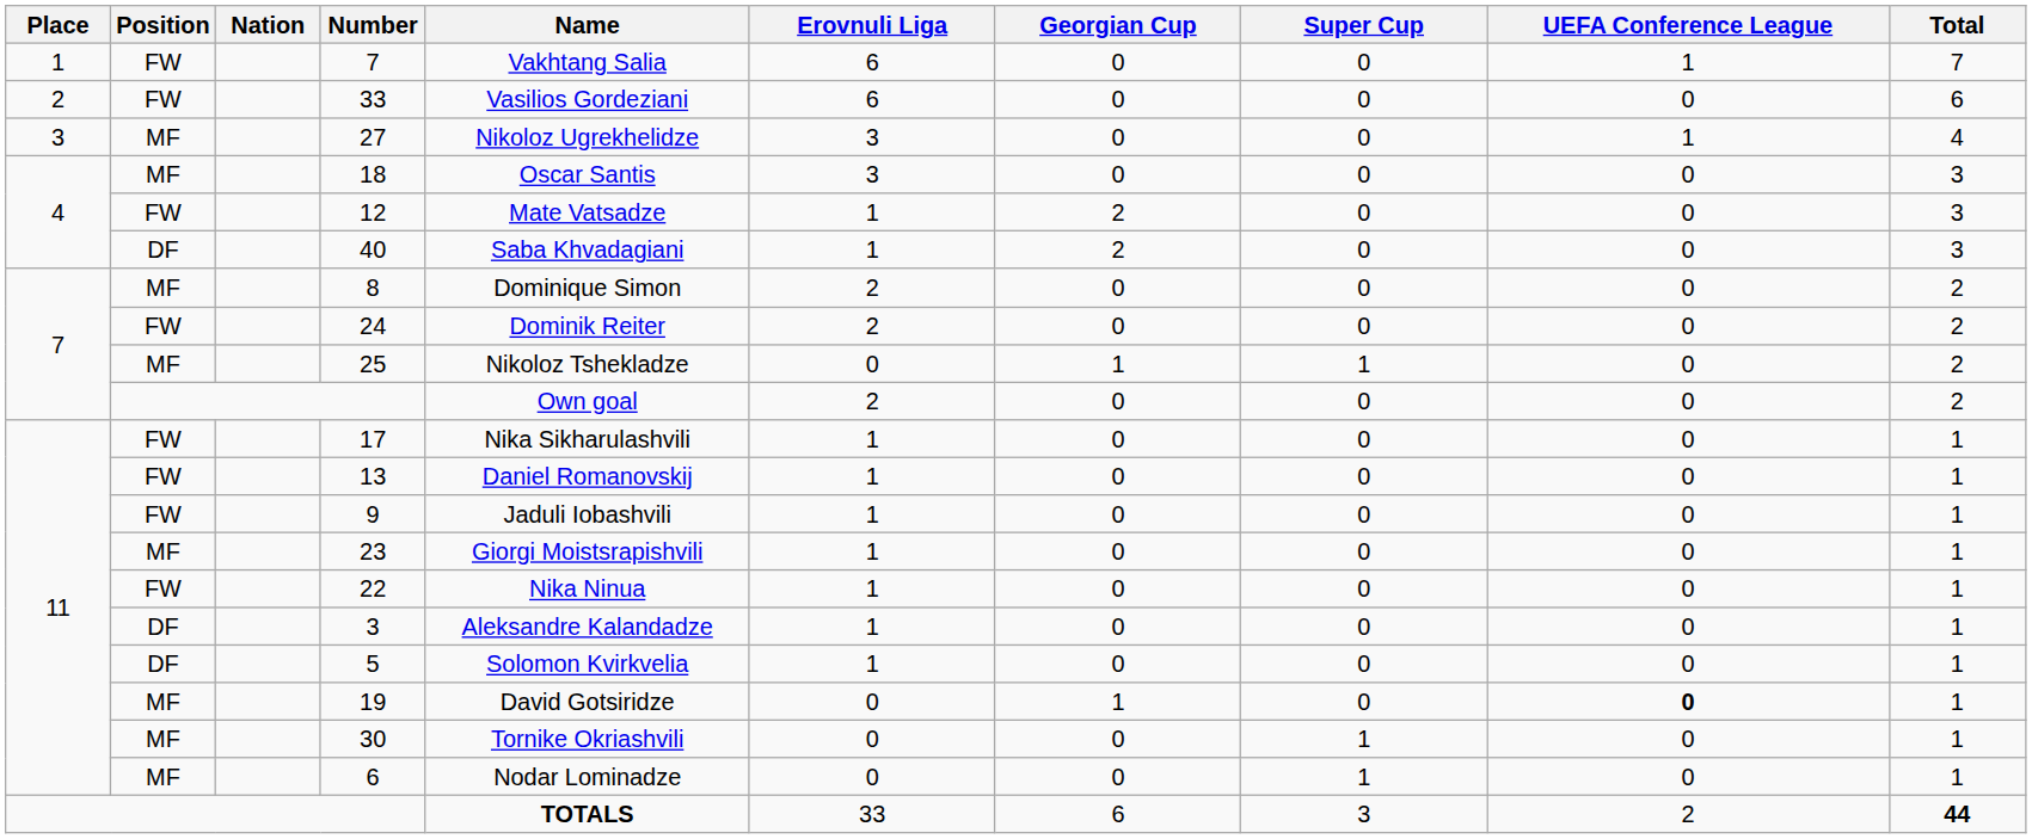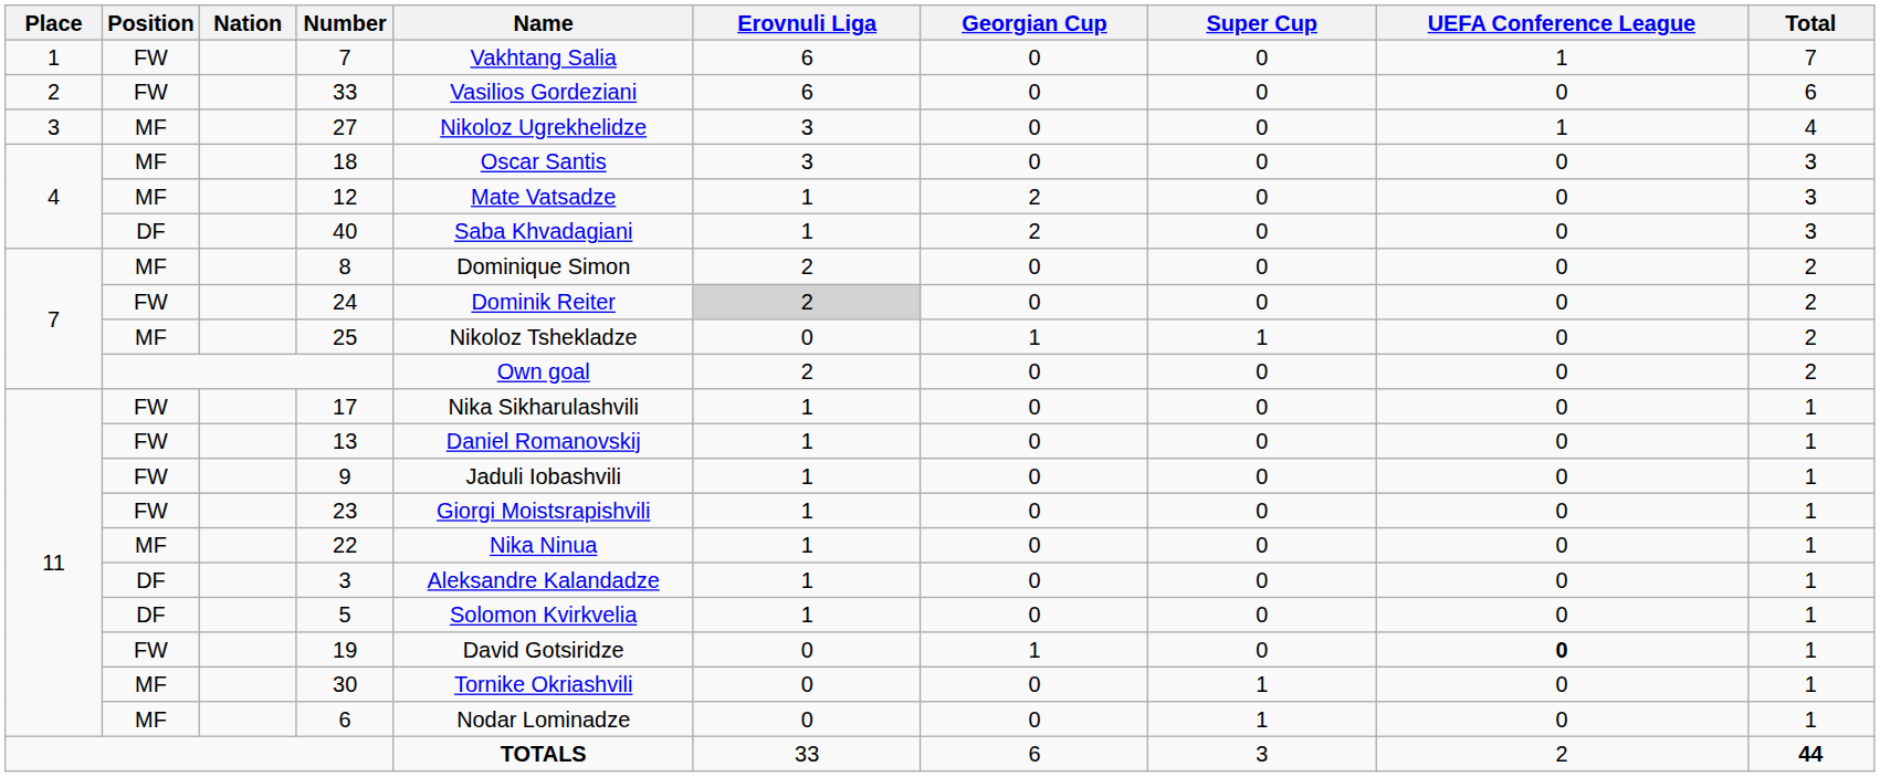 <table class="wikitable" style="font-size: 95%; text-align: center;">
 <tr>
 <th width=60>Place</th>
 <th width=60>Position</th>
 <th width=60>Nation</th>
 <th width=60>Number</th>
 <th width=200>Name</th>
 <th width=150><a href='#'>Erovnuli Liga</a></th>
 <th width=150><a href='#'>Georgian Cup</a></th>
 <th width=150><a href='#'>Super Cup</a></th>
 <th width=250><a href='#'>UEFA Conference League</a></th>
 <th width=80>Total</th>
 </tr>
 <tr>
 <td>1</td>
 <td>FW</td>
 <td></td>
 <td>7</td>
 <td><a href='#'>Vakhtang Salia</a></td>
 <td>6</td>
 <td>0</td>
 <td>0</td>
 <td>1</td>
 <td>7</td>
 </tr>
 <tr>
 <td>2</td>
 <td>FW</td>
 <td></td>
 <td>33</td>
 <td><a href='#'>Vasilios Gordeziani</a></td>
 <td>6</td>
 <td>0</td>
 <td>0</td>
 <td>0</td>
 <td>6</td>
 </tr>
 <tr>
 <td>3</td>
 <td>MF</td>
 <td></td>
 <td>27</td>
 <td><a href='#'>Nikoloz Ugrekhelidze</a></td>
 <td>3</td>
 <td>0</td>
 <td>0</td>
 <td>1</td>
 <td>4</td>
 </tr>
 <tr>
 <td rowspan="3">4</td>
 <td>MF</td>
 <td></td>
 <td>18</td>
 <td><a href='#'>Oscar Santis</a></td>
 <td>3</td>
 <td>0</td>
 <td>0</td>
 <td>0</td>
 <td>3</td>
 </tr>
 <tr>
-<td>FW</td>
+<td>MF</td>
 <td></td>
 <td>12</td>
 <td><a href='#'>Mate Vatsadze</a></td>
 <td>1</td>
 <td>2</td>
 <td>0</td>
 <td>0</td>
 <td>3</td>
 </tr>
 <tr>
 <td>DF</td>
 <td></td>
 <td>40</td>
 <td><a href='#'>Saba Khvadagiani</a></td>
 <td>1</td>
 <td>2</td>
 <td>0</td>
 <td>0</td>
 <td>3</td>
 </tr>
 <tr>
 <td rowspan="4">7</td>
 <td>MF</td>
 <td></td>
 <td>8</td>
 <td>Dominique Simon</td>
 <td>2</td>
 <td>0</td>
 <td>0</td>
 <td>0</td>
 <td>2</td>
 </tr>
 <tr>
 <td>FW</td>
 <td></td>
 <td>24</td>
 <td><a href='#'>Dominik Reiter</a></td>
-<td>2</td>
+<td style="background: lightgrey;">2</td>
 <td>0</td>
 <td>0</td>
 <td>0</td>
 <td>2</td>
 </tr>
 <tr>
 <td>MF</td>
 <td></td>
 <td>25</td>
 <td>Nikoloz Tshekladze</td>
 <td>0</td>
 <td>1</td>
 <td>1</td>
 <td>0</td>
 <td>2</td>
 </tr>
 <tr>
 <td colspan="3"></td>
 <td><a href='#'>Own goal</a></td>
 <td>2</td>
 <td>0</td>
 <td>0</td>
 <td>0</td>
 <td>2</td>
 </tr>
 <tr>
 <td rowspan="10">11</td>
 <td>FW</td>
 <td></td>
 <td>17</td>
 <td>Nika Sikharulashvili</td>
 <td>1</td>
 <td>0</td>
 <td>0</td>
 <td>0</td>
 <td>1</td>
 </tr>
 <tr>
 <td>FW</td>
 <td></td>
 <td>13</td>
 <td><a href='#'>Daniel Romanovskij</a></td>
 <td>1</td>
 <td>0</td>
 <td>0</td>
 <td>0</td>
 <td>1</td>
 </tr>
 <tr>
 <td>FW</td>
 <td></td>
 <td>9</td>
 <td>Jaduli Iobashvili</td>
 <td>1</td>
 <td>0</td>
 <td>0</td>
 <td>0</td>
 <td>1</td>
 </tr>
 <tr>
-<td>MF</td>
+<td>FW</td>
 <td></td>
 <td>23</td>
 <td><a href='#'>Giorgi Moistsrapishvili</a></td>
 <td>1</td>
 <td>0</td>
 <td>0</td>
 <td>0</td>
 <td>1</td>
 </tr>
 <tr>
-<td>FW</td>
+<td>MF</td>
 <td></td>
 <td>22</td>
 <td><a href='#'>Nika Ninua</a></td>
 <td>1</td>
 <td>0</td>
 <td>0</td>
 <td>0</td>
 <td>1</td>
 </tr>
 <tr>
 <td>DF</td>
 <td></td>
 <td>3</td>
 <td><a href='#'>Aleksandre Kalandadze</a></td>
 <td>1</td>
 <td>0</td>
 <td>0</td>
 <td>0</td>
 <td>1</td>
 </tr>
 <tr>
 <td>DF</td>
 <td></td>
 <td>5</td>
 <td><a href='#'>Solomon Kvirkvelia</a></td>
 <td>1</td>
 <td>0</td>
 <td>0</td>
 <td>0</td>
 <td>1</td>
 </tr>
 <tr>
-<td>MF</td>
+<td>FW</td>
 <td></td>
 <td>19</td>
 <td>David Gotsiridze</td>
 <td>0</td>
 <td>1</td>
 <td>0</td>
 <td><strong>0</strong></td>
 <td>1</td>
 </tr>
 <tr>
 <td>MF</td>
 <td></td>
 <td>30</td>
 <td><a href='#'>Tornike Okriashvili</a></td>
 <td>0</td>
 <td>0</td>
 <td>1</td>
 <td>0</td>
 <td>1</td>
 </tr>
 <tr>
 <td>MF</td>
 <td></td>
 <td>6</td>
 <td>Nodar Lominadze</td>
 <td>0</td>
 <td>0</td>
 <td>1</td>
 <td>0</td>
 <td>1</td>
 </tr>
 <tr>
 <td colspan="4"></td>
 <td><strong>TOTALS</strong></td>
 <td>33</td>
 <td>6</td>
 <td>3</td>
 <td>2</td>
 <td><strong>44</strong></td>
 </tr>
 </table>
